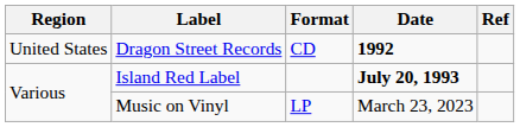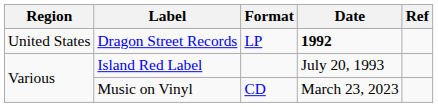 <table class="wikitable">
 <tr>
 <th>Region</th>
 <th>Label</th>
 <th>Format</th>
 <th>Date</th>
 <th>Ref</th>
 </tr>
 <tr>
 <td>United States</td>
 <td><a href='#'>Dragon Street Records</a></td>
-<td><a href='#'>CD</a></td>
+<td><a href='#'>LP</a></td>
 <td><strong>1992</strong></td>
 <td></td>
 </tr>
 <tr>
 <td rowspan="2">Various</td>
 <td><a href='#'>Island Red Label</a></td>
 <td></td>
-<td><strong>July 20, 1993</strong></td>
+<td>July 20, 1993</td>
 <td></td>
 </tr>
 <tr>
 <td>Music on Vinyl</td>
-<td><a href='#'>LP</a></td>
+<td><a href='#'>CD</a></td>
 <td>March 23, 2023</td>
 <td></td>
 </tr>
 </table>
